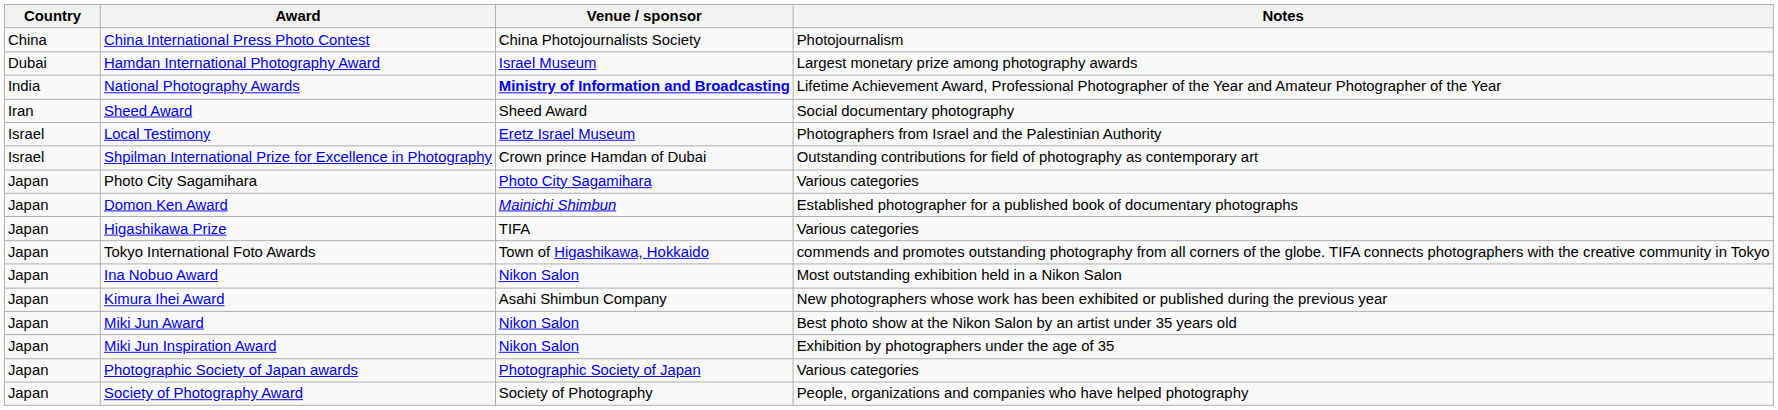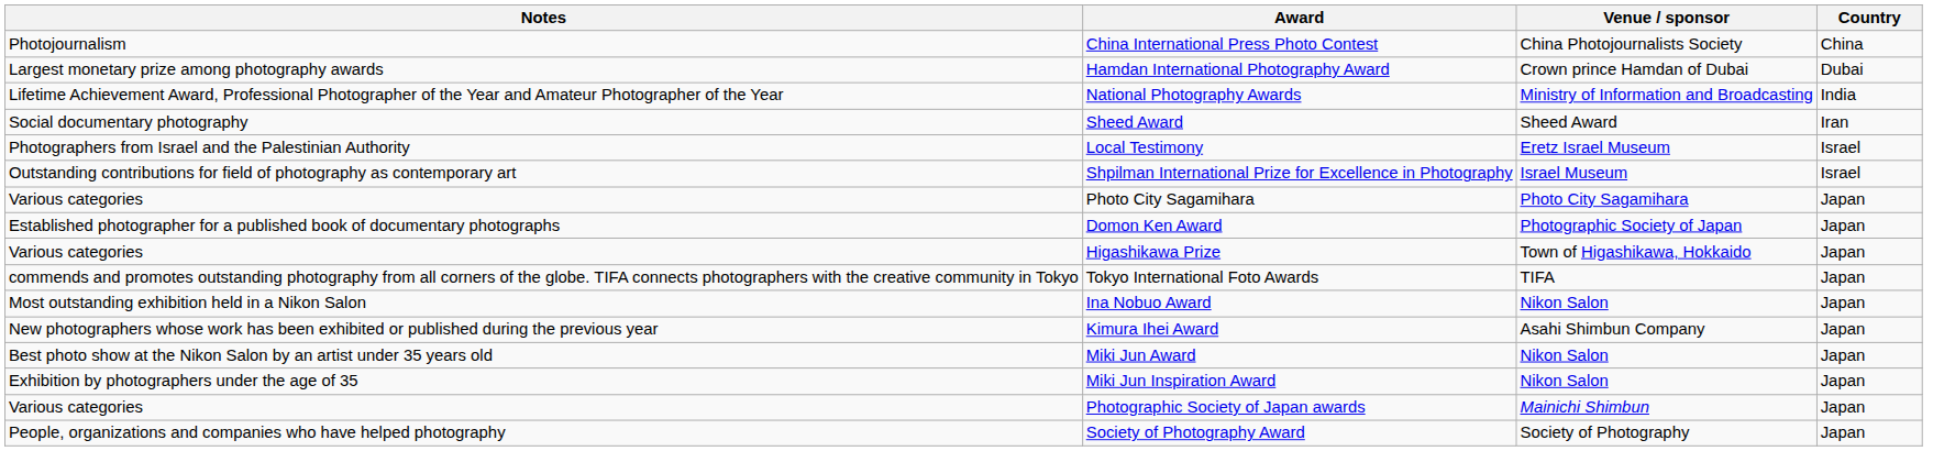 <table class="wikitable sortable">
 <tr>
-<th style="width:6em;">Country</th>
+<th>Notes</th>
 <th>Award</th>
 <th>Venue / sponsor</th>
-<th>Notes</th>
+<th style="width:6em;">Country</th>
 </tr>
 <tr>
-<td>China</td>
+<td>Photojournalism</td>
 <td><a href='#'>China International Press Photo Contest</a></td>
 <td>China Photojournalists Society</td>
-<td>Photojournalism</td>
+<td>China</td>
 </tr>
 <tr>
+<td>Largest monetary prize among photography awards</td>
+<td><a href='#'>Hamdan International Photography Award</a></td>
+<td>Crown prince Hamdan of Dubai</td>
 <td>Dubai</td>
-<td><a href='#'>Hamdan International Photography Award</a></td>
-<td><a href='#'>Israel Museum</a></td>
-<td>Largest monetary prize among photography awards</td>
 </tr>
 <tr>
+<td>Lifetime Achievement Award, Professional Photographer of the Year and Amateur Photographer of the Year</td>
+<td><a href='#'>National Photography Awards</a></td>
+<td><a href='#'>Ministry of Information and Broadcasting</a></td>
 <td>India</td>
-<td><a href='#'>National Photography Awards</a></td>
-<td><strong><a href='#'>Ministry of Information and Broadcasting</a></strong></td>
-<td>Lifetime Achievement Award, Professional Photographer of the Year and Amateur Photographer of the Year</td>
 </tr>
 <tr>
-<td>Iran</td>
+<td>Social documentary photography</td>
 <td><a href='#'>Sheed Award</a></td>
 <td>Sheed Award</td>
-<td>Social documentary photography</td>
+<td>Iran</td>
 </tr>
 <tr>
-<td>Israel</td>
+<td>Photographers from Israel and the Palestinian Authority</td>
 <td><a href='#'>Local Testimony</a></td>
 <td><a href='#'>Eretz Israel Museum</a></td>
-<td>Photographers from Israel and the Palestinian Authority</td>
+<td>Israel</td>
 </tr>
 <tr>
+<td>Outstanding contributions for field of photography as contemporary art</td>
+<td><a href='#'>Shpilman International Prize for Excellence in Photography</a></td>
+<td><a href='#'>Israel Museum</a></td>
 <td>Israel</td>
-<td><a href='#'>Shpilman International Prize for Excellence in Photography</a></td>
-<td>Crown prince Hamdan of Dubai</td>
-<td>Outstanding contributions for field of photography as contemporary art</td>
 </tr>
 <tr>
-<td>Japan</td>
+<td>Various categories</td>
 <td>Photo City Sagamihara</td>
 <td><a href='#'>Photo City Sagamihara</a></td>
-<td>Various categories</td>
+<td>Japan</td>
 </tr>
 <tr>
+<td>Established photographer for a published book of documentary photographs</td>
+<td><a href='#'>Domon Ken Award</a></td>
+<td><a href='#'>Photographic Society of Japan</a></td>
 <td>Japan</td>
-<td><a href='#'>Domon Ken Award</a></td>
-<td><em><a href='#'>Mainichi Shimbun</a></em></td>
-<td>Established photographer for a published book of documentary photographs</td>
 </tr>
 <tr>
+<td>Various categories</td>
+<td><a href='#'>Higashikawa Prize</a></td>
+<td>Town of <a href='#'>Higashikawa, Hokkaido</a></td>
 <td>Japan</td>
-<td><a href='#'>Higashikawa Prize</a></td>
-<td>TIFA</td>
-<td>Various categories</td>
 </tr>
 <tr>
+<td>commends and promotes outstanding photography from all corners of the globe. TIFA connects photographers with the creative community in Tokyo</td>
+<td>Tokyo International Foto Awards</td>
+<td>TIFA</td>
 <td>Japan</td>
-<td>Tokyo International Foto Awards</td>
-<td>Town of <a href='#'>Higashikawa, Hokkaido</a></td>
-<td>commends and promotes outstanding photography from all corners of the globe. TIFA connects photographers with the creative community in Tokyo</td>
 </tr>
 <tr>
-<td>Japan</td>
+<td>Most outstanding exhibition held in a Nikon Salon</td>
 <td><a href='#'>Ina Nobuo Award</a></td>
 <td><a href='#'>Nikon Salon</a></td>
-<td>Most outstanding exhibition held in a Nikon Salon</td>
+<td>Japan</td>
 </tr>
 <tr>
-<td>Japan</td>
+<td>New photographers whose work has been exhibited or published during the previous year</td>
 <td><a href='#'>Kimura Ihei Award</a></td>
 <td>Asahi Shimbun Company</td>
-<td>New photographers whose work has been exhibited or published during the previous year</td>
+<td>Japan</td>
 </tr>
 <tr>
-<td>Japan</td>
+<td>Best photo show at the Nikon Salon by an artist under 35 years old</td>
 <td><a href='#'>Miki Jun Award</a></td>
 <td><a href='#'>Nikon Salon</a></td>
-<td>Best photo show at the Nikon Salon by an artist under 35 years old</td>
+<td>Japan</td>
 </tr>
 <tr>
-<td>Japan</td>
+<td>Exhibition by photographers under the age of 35</td>
 <td><a href='#'>Miki Jun Inspiration Award</a></td>
 <td><a href='#'>Nikon Salon</a></td>
-<td>Exhibition by photographers under the age of 35</td>
+<td>Japan</td>
 </tr>
 <tr>
+<td>Various categories</td>
+<td><a href='#'>Photographic Society of Japan awards</a></td>
+<td><em><a href='#'>Mainichi Shimbun</a></em></td>
 <td>Japan</td>
-<td><a href='#'>Photographic Society of Japan awards</a></td>
-<td><a href='#'>Photographic Society of Japan</a></td>
-<td>Various categories</td>
 </tr>
 <tr>
-<td>Japan</td>
+<td>People, organizations and companies who have helped photography</td>
 <td><a href='#'>Society of Photography Award</a></td>
 <td>Society of Photography</td>
-<td>People, organizations and companies who have helped photography</td>
+<td>Japan</td>
 </tr>
 </table>
